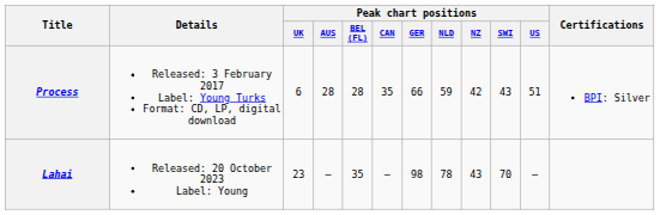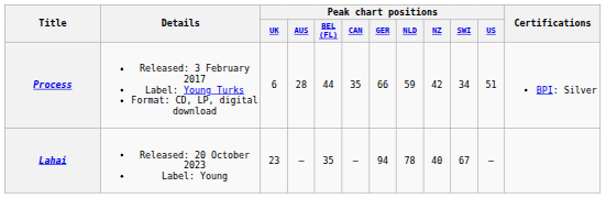 <table class="wikitable plainrowheaders" style="text-align:center;">
 <tr>
 <th scope="col" rowspan="2" style="width:10em;">Title</th>
 <th scope="col" rowspan="2" style="width:17em;">Details</th>
 <th scope="col" colspan="9">Peak chart positions</th>
 <th scope="col" rowspan="2" style="width:10em;">Certifications</th>
 </tr>
 <tr>
 <th scope="col" style="width:3em;font-size:85%;"><a href='#'>UK</a><br></th>
 <th scope="col" style="width:3em;font-size:85%;"><a href='#'>AUS</a><br></th>
 <th scope="col" style="width:3em;font-size:85%;"><a href='#'>BEL<br>(FL)</a><br></th>
 <th scope="col" style="width:3em;font-size:85%;"><a href='#'>CAN</a><br></th>
 <th scope="col" style="width:3em;font-size:85%;"><a href='#'>GER</a><br></th>
 <th scope="col" style="width:3em;font-size:85%;"><a href='#'>NLD</a><br></th>
 <th scope="col" style="width:3em;font-size:85%;"><a href='#'>NZ</a><br></th>
 <th scope="col" style="width:3em;font-size:85%;"><a href='#'>SWI</a><br></th>
 <th scope="col" style="width:3em;font-size:85%;"><a href='#'>US</a><br></th>
 </tr>
 <tr>
 <th scope="row"><em><a href='#'>Process</a></em></th>
 <td><br><ul><li>Released: 3 February 2017</li><li>Label: <a href='#'>Young Turks</a></li><li>Format: CD, LP, digital download</li></ul></td>
 <td>6</td>
 <td>28</td>
-<td>28</td>
+<td>44</td>
 <td>35</td>
 <td>66</td>
 <td>59</td>
 <td>42</td>
-<td>43</td>
+<td>34</td>
 <td>51</td>
 <td><br><ul><li><a href='#'>BPI</a>: Silver</li></ul></td>
 </tr>
 <tr>
 <th scope="row"><em><a href='#'>Lahai</a></em></th>
 <td><br><ul><li>Released: 20 October 2023</li><li>Label: Young</li></ul></td>
 <td>23</td>
 <td>—</td>
 <td>35</td>
 <td>—</td>
-<td>98</td>
+<td>94</td>
 <td>78</td>
-<td>43<br></td>
-<td>70</td>
+<td>40<br></td>
+<td>67</td>
 <td>—</td>
 <td></td>
 </tr>
 </table>
